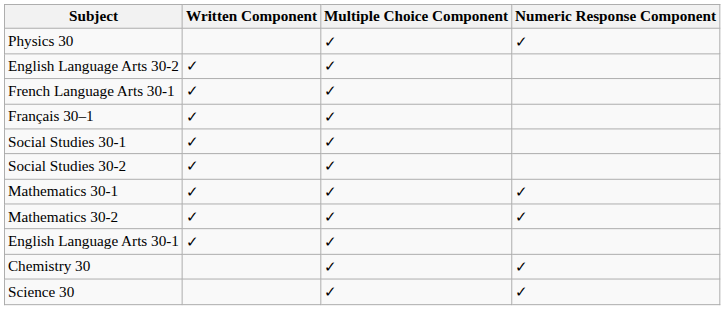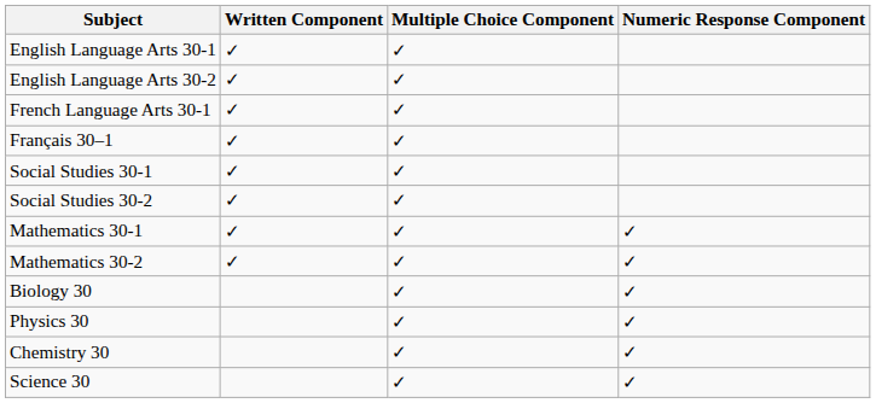 <table class="wikitable">
 <tr>
 <th>Subject</th>
 <th>Written Component</th>
 <th>Multiple Choice Component</th>
 <th>Numeric Response Component</th>
 </tr>
 <tr>
-<td>Physics 30</td>
-<td></td>
+<td>English Language Arts 30-1</td>
 <td>✓</td>
 <td>✓</td>
+<td></td>
 </tr>
 <tr>
 <td>English Language Arts 30-2</td>
 <td>✓</td>
 <td>✓</td>
 <td></td>
 </tr>
 <tr>
 <td>French Language Arts 30-1</td>
 <td>✓</td>
 <td>✓</td>
 <td></td>
 </tr>
 <tr>
 <td>Français 30–1</td>
 <td>✓</td>
 <td>✓</td>
 <td></td>
 </tr>
 <tr>
 <td>Social Studies 30-1</td>
 <td>✓</td>
 <td>✓</td>
 <td></td>
 </tr>
 <tr>
 <td>Social Studies 30-2</td>
 <td>✓</td>
 <td>✓</td>
 <td></td>
 </tr>
 <tr>
 <td>Mathematics 30-1</td>
 <td>✓</td>
 <td>✓</td>
 <td>✓</td>
 </tr>
 <tr>
 <td>Mathematics 30-2</td>
 <td>✓</td>
 <td>✓</td>
 <td>✓</td>
 </tr>
 <tr>
-<td>English Language Arts 30-1</td>
+<td>Biology 30</td>
+<td></td>
 <td>✓</td>
 <td>✓</td>
+</tr>
+<tr>
+<td>Physics 30</td>
 <td></td>
+<td>✓</td>
+<td>✓</td>
 </tr>
 <tr>
 <td>Chemistry 30</td>
 <td></td>
 <td>✓</td>
 <td>✓</td>
 </tr>
 <tr>
 <td>Science 30</td>
 <td></td>
 <td>✓</td>
 <td>✓</td>
 </tr>
 </table>
